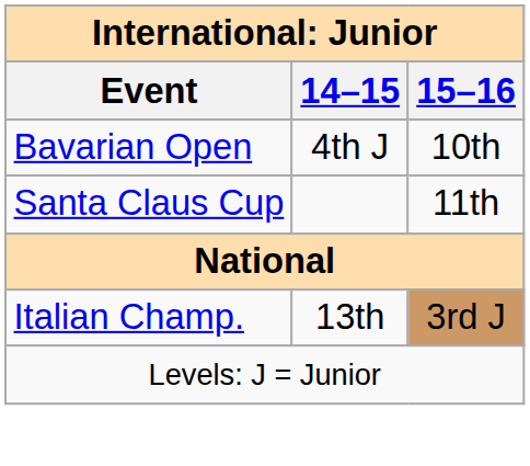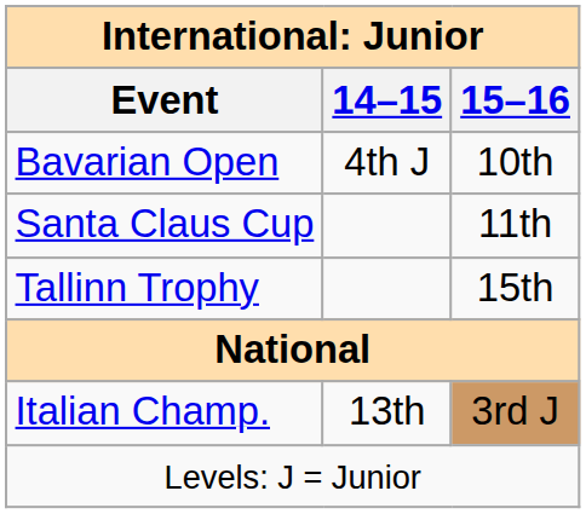 <table class="wikitable" style="text-align:center">
 <tr>
 <th colspan="3" style="background:#ffdead; text-align:center;">International: Junior</th>
 </tr>
 <tr>
 <th>Event</th>
 <th><a href='#'>14–15</a></th>
 <th><a href='#'>15–16</a></th>
 </tr>
 <tr>
 <td align=left><a href='#'>Bavarian Open</a></td>
 <td>4th J</td>
 <td>10th</td>
 </tr>
 <tr>
 <td align=left><a href='#'>Santa Claus Cup</a></td>
 <td></td>
 <td>11th</td>
 </tr>
 <tr>
+<td align=left><a href='#'>Tallinn Trophy</a></td>
+<td></td>
+<td>15th</td>
+</tr>
+<tr>
 <th colspan="3" style="background:#ffdead; text-align:center;">National</th>
 </tr>
 <tr>
 <td align=left><a href='#'>Italian Champ.</a></td>
 <td>13th</td>
 <td bgcolor=cc9966>3rd J</td>
 </tr>
 <tr>
 <td colspan=3 align=center><small> Levels: J = Junior </small></td>
 </tr>
 </table>
